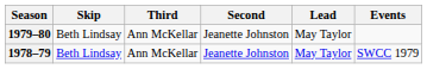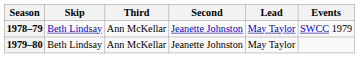 <table class="wikitable">
 <tr>
 <th scope="col">Season</th>
 <th scope="col">Skip</th>
 <th scope="col">Third</th>
 <th scope="col">Second</th>
 <th scope="col">Lead</th>
 <th scope="col">Events</th>
 </tr>
 <tr>
+<th scope="row">1978–79</th>
+<td><a href='#'>Beth Lindsay</a></td>
+<td>Ann McKellar</td>
+<td><a href='#'>Jeanette Johnston</a></td>
+<td><a href='#'>May Taylor</a></td>
+<td><a href='#'>SWCC</a> 1979 <br> </td>
+</tr>
+<tr>
 <th scope="row">1979–80</th>
 <td>Beth Lindsay</td>
 <td>Ann McKellar</td>
 <td>Jeanette Johnston</td>
 <td>May Taylor</td>
 <td> </td>
 </tr>
-<tr>
-<th scope="row">1978–79</th>
-<td><a href='#'>Beth Lindsay</a></td>
-<td>Ann McKellar</td>
-<td><a href='#'>Jeanette Johnston</a></td>
-<td><a href='#'>May Taylor</a></td>
-<td><a href='#'>SWCC</a> 1979 <br> </td>
-</tr>
 </table>
